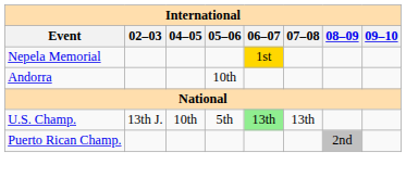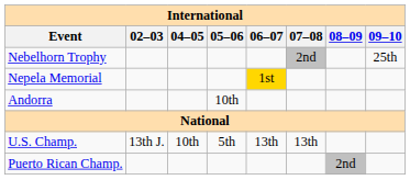 <table class="wikitable" style="text-align:center">
 <tr>
 <th colspan="8" style="background-color: #ffdead; " align="center">International</th>
 </tr>
 <tr>
 <th>Event</th>
 <th>02–03 <br> </th>
 <th>04–05 <br> </th>
 <th>05–06 <br> </th>
 <th>06–07 <br> </th>
 <th>07–08 <br> </th>
 <th><a href='#'>08–09</a> <br> </th>
 <th><a href='#'>09–10</a> <br> </th>
+</tr>
+<tr>
+<td align=left><a href='#'>Nebelhorn Trophy</a></td>
+<td></td>
+<td></td>
+<td></td>
+<td></td>
+<td bgcolor=silver>2nd</td>
+<td></td>
+<td>25th</td>
 </tr>
 <tr>
 <td align=left><a href='#'>Nepela Memorial</a></td>
 <td></td>
 <td></td>
 <td></td>
 <td bgcolor=gold>1st</td>
 <td></td>
 <td></td>
 <td></td>
 </tr>
 <tr>
 <td align=left> <a href='#'>Andorra</a></td>
 <td></td>
 <td></td>
 <td>10th</td>
 <td></td>
 <td></td>
 <td></td>
 <td></td>
 </tr>
 <tr>
 <th colspan="8" style="background-color: #ffdead; " align="center">National</th>
 </tr>
 <tr>
 <td align=left><a href='#'>U.S. Champ.</a></td>
 <td>13th J.</td>
 <td>10th</td>
 <td>5th</td>
-<td style="background: lightgreen;">13th</td>
+<td>13th</td>
 <td>13th</td>
 <td></td>
 <td></td>
 </tr>
 <tr>
 <td align=left><a href='#'>Puerto Rican Champ.</a></td>
 <td></td>
 <td></td>
 <td></td>
 <td></td>
 <td></td>
 <td bgcolor=silver>2nd</td>
 <td></td>
 </tr>
 </table>
